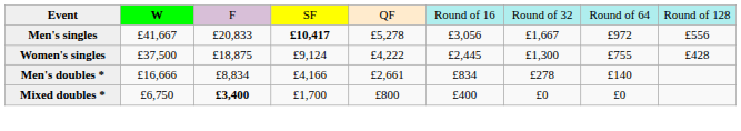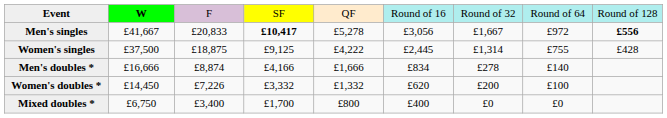 <table class=wikitable style=font-size:90%;text-align:center>
 <tr>
 <td style="width:130px; background:#efefef;"><strong>Event</strong></td>
 <td style="width:80px; background:lime;"><strong>W</strong></td>
 <td style="width:85px; background:thistle;">F</td>
 <td style="width:85px; background:#ff0;">SF</td>
 <td style="width:85px; background:#ffebcd;">QF</td>
 <td style="width:85px; background:#afeeee;">Round of 16</td>
 <td style="width:85px; background:#afeeee;">Round of 32</td>
 <td style="width:85px; background:#afeeee;">Round of 64</td>
 <td style="width:85px; background:#afeeee;">Round of 128</td>
 </tr>
 <tr>
 <td style="background:#efefef;"><strong>Men's singles</strong></td>
 <td>£41,667</td>
 <td>£20,833</td>
 <td><strong>£10,417</strong></td>
 <td>£5,278</td>
 <td>£3,056</td>
 <td>£1,667</td>
 <td>£972</td>
-<td>£556</td>
+<td><strong>£556</strong></td>
 </tr>
 <tr>
 <td style="background:#efefef;"><strong>Women's singles</strong></td>
 <td>£37,500</td>
 <td>£18,875</td>
-<td>£9,124</td>
+<td>£9,125</td>
 <td>£4,222</td>
 <td>£2,445</td>
-<td>£1,300</td>
+<td>£1,314</td>
 <td>£755</td>
 <td>£428</td>
 </tr>
 <tr>
 <td style="background:#efefef;"><strong>Men's doubles *</strong></td>
 <td>£16,666</td>
-<td>£8,834</td>
+<td>£8,874</td>
 <td>£4,166</td>
-<td>£2,661</td>
+<td>£1,666</td>
 <td>£834</td>
 <td>£278</td>
 <td>£140</td>
 <td></td>
 </tr>
 <tr>
+<td style="background:#efefef;"><strong>Women's doubles *</strong></td>
+<td>£14,450</td>
+<td>£7,226</td>
+<td>£3,332</td>
+<td>£1,332</td>
+<td>£620</td>
+<td>£200</td>
+<td>£100</td>
+<td></td>
+</tr>
+<tr>
 <td style="background:#efefef;"><strong>Mixed doubles *</strong></td>
 <td>£6,750</td>
-<td><strong>£3,400</strong></td>
+<td>£3,400</td>
 <td>£1,700</td>
 <td>£800</td>
 <td>£400</td>
 <td>£0</td>
 <td>£0</td>
 <td></td>
 </tr>
 </table>
